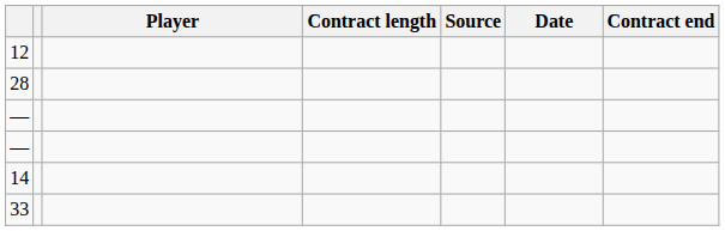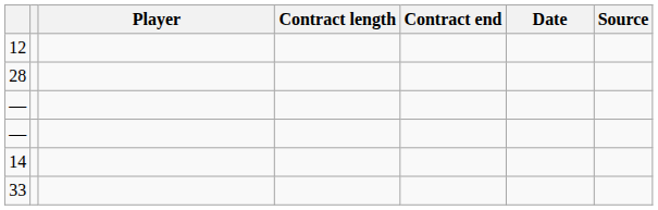 <table class="wikitable plainrowheaders sortable" style="font-size:95%">
 <tr>
 <th></th>
 <th></th>
 <th scope="col" style="width:200px;">Player</th>
 <th>Contract length</th>
+<th>Contract end</th>
+<th scope="col" style="width:70px;">Date</th>
 <th>Source</th>
-<th scope="col" style="width:70px;">Date</th>
-<th>Contract end</th>
 </tr>
 <tr>
 <td align=center>12</td>
 <td></td>
 <td></td>
 <td></td>
-<td align=center></td>
 <td></td>
 <td></td>
+<td align=center></td>
 </tr>
 <tr>
 <td align=center>28</td>
 <td></td>
 <td></td>
 <td></td>
-<td align=center></td>
 <td></td>
 <td></td>
+<td align=center></td>
 </tr>
 <tr>
 <td align=center>—</td>
 <td></td>
 <td></td>
 <td></td>
-<td align=center></td>
 <td></td>
 <td></td>
+<td align=center></td>
 </tr>
 <tr>
 <td align=center>—</td>
 <td></td>
 <td></td>
 <td></td>
-<td align=center></td>
 <td></td>
 <td></td>
+<td align=center></td>
 </tr>
 <tr>
 <td align=center>14</td>
 <td></td>
 <td></td>
 <td></td>
-<td align=center></td>
 <td></td>
 <td></td>
+<td align=center></td>
 </tr>
 <tr>
 <td align=center>33</td>
 <td></td>
 <td></td>
 <td></td>
-<td align=center></td>
 <td></td>
 <td></td>
+<td align=center></td>
 </tr>
 </table>
